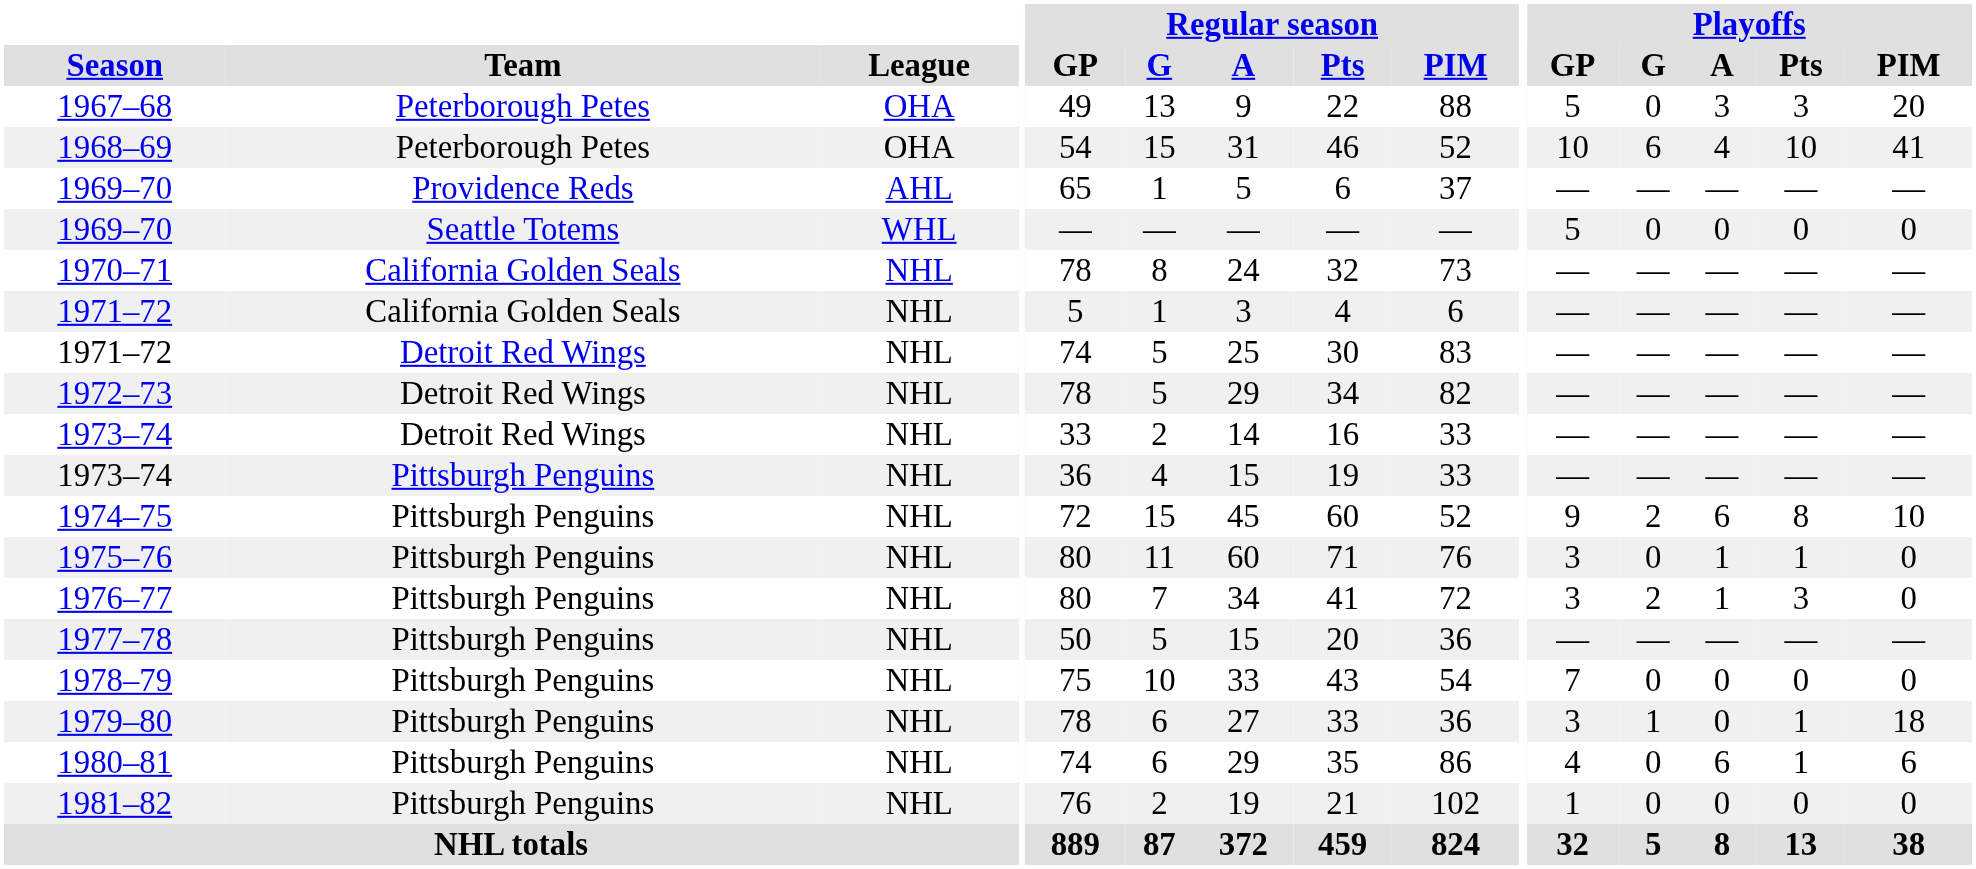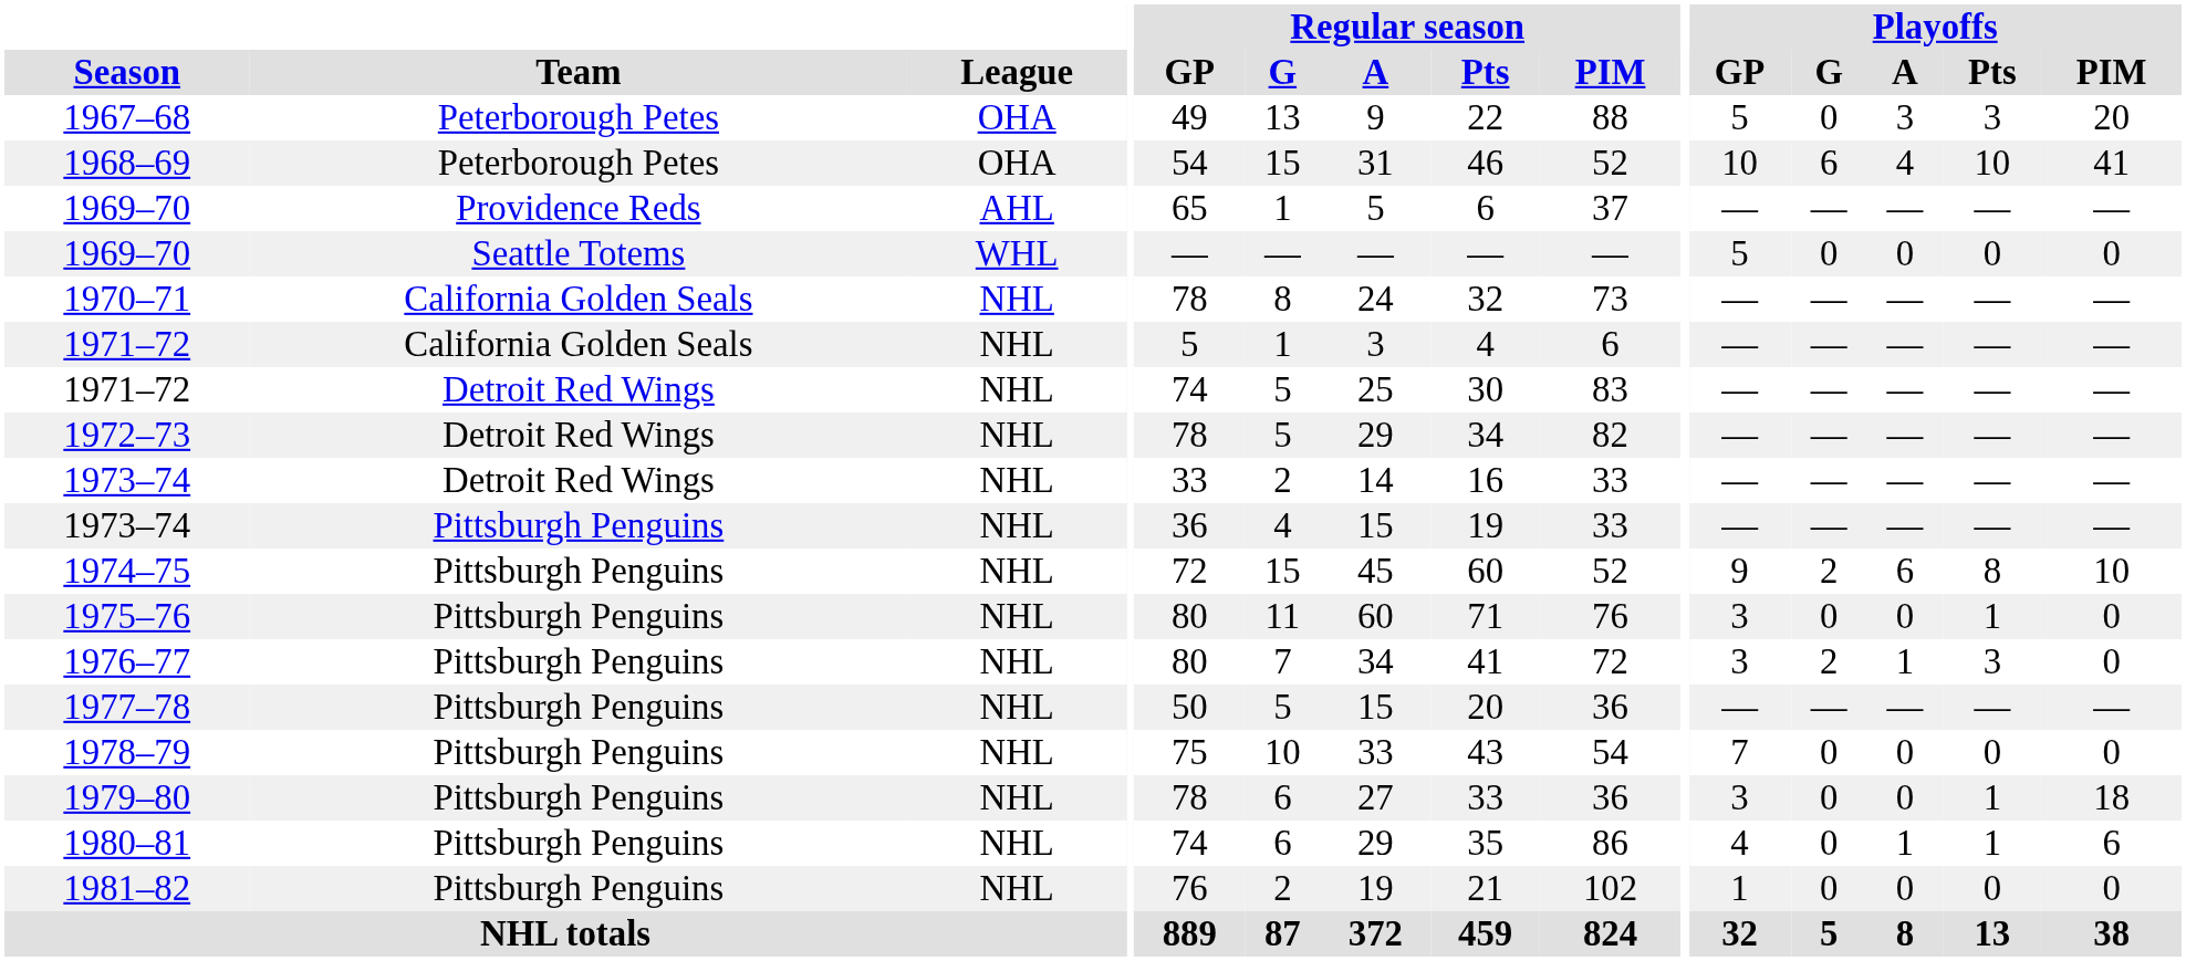 <table border="0" cellpadding="1" cellspacing="0" style="text-align:center; width:60em">
 <tr bgcolor="#e0e0e0">
 <th colspan="3" bgcolor="#ffffff"></th>
 <th rowspan="100" bgcolor="#ffffff"></th>
 <th colspan="5"><a href='#'>Regular season</a></th>
 <th rowspan="100" bgcolor="#ffffff"></th>
 <th colspan="5"><a href='#'>Playoffs</a></th>
 </tr>
 <tr bgcolor="#e0e0e0">
 <th><a href='#'>Season</a></th>
 <th>Team</th>
 <th>League</th>
 <th>GP</th>
 <th><a href='#'>G</a></th>
 <th><a href='#'>A</a></th>
 <th><a href='#'>Pts</a></th>
 <th><a href='#'>PIM</a></th>
 <th>GP</th>
 <th>G</th>
 <th>A</th>
 <th>Pts</th>
 <th>PIM</th>
 </tr>
 <tr>
 <td><a href='#'>1967–68</a></td>
 <td><a href='#'>Peterborough Petes</a></td>
 <td><a href='#'>OHA</a></td>
 <td>49</td>
 <td>13</td>
 <td>9</td>
 <td>22</td>
 <td>88</td>
 <td>5</td>
 <td>0</td>
 <td>3</td>
 <td>3</td>
 <td>20</td>
 </tr>
 <tr bgcolor="#f0f0f0">
 <td><a href='#'>1968–69</a></td>
 <td>Peterborough Petes</td>
 <td>OHA</td>
 <td>54</td>
 <td>15</td>
 <td>31</td>
 <td>46</td>
 <td>52</td>
 <td>10</td>
 <td>6</td>
 <td>4</td>
 <td>10</td>
 <td>41</td>
 </tr>
 <tr>
 <td><a href='#'>1969–70</a></td>
 <td><a href='#'>Providence Reds</a></td>
 <td><a href='#'>AHL</a></td>
 <td>65</td>
 <td>1</td>
 <td>5</td>
 <td>6</td>
 <td>37</td>
 <td>—</td>
 <td>—</td>
 <td>—</td>
 <td>—</td>
 <td>—</td>
 </tr>
 <tr bgcolor="#f0f0f0">
 <td><a href='#'>1969–70</a></td>
 <td><a href='#'>Seattle Totems</a></td>
 <td><a href='#'>WHL</a></td>
 <td>—</td>
 <td>—</td>
 <td>—</td>
 <td>—</td>
 <td>—</td>
 <td>5</td>
 <td>0</td>
 <td>0</td>
 <td>0</td>
 <td>0</td>
 </tr>
 <tr>
 <td><a href='#'>1970–71</a></td>
 <td><a href='#'>California Golden Seals</a></td>
 <td><a href='#'>NHL</a></td>
 <td>78</td>
 <td>8</td>
 <td>24</td>
 <td>32</td>
 <td>73</td>
 <td>—</td>
 <td>—</td>
 <td>—</td>
 <td>—</td>
 <td>—</td>
 </tr>
 <tr bgcolor="#f0f0f0">
 <td><a href='#'>1971–72</a></td>
 <td>California Golden Seals</td>
 <td>NHL</td>
 <td>5</td>
 <td>1</td>
 <td>3</td>
 <td>4</td>
 <td>6</td>
 <td>—</td>
 <td>—</td>
 <td>—</td>
 <td>—</td>
 <td>—</td>
 </tr>
 <tr>
 <td>1971–72</td>
 <td><a href='#'>Detroit Red Wings</a></td>
 <td>NHL</td>
 <td>74</td>
 <td>5</td>
 <td>25</td>
 <td>30</td>
 <td>83</td>
 <td>—</td>
 <td>—</td>
 <td>—</td>
 <td>—</td>
 <td>—</td>
 </tr>
 <tr bgcolor="#f0f0f0">
 <td><a href='#'>1972–73</a></td>
 <td>Detroit Red Wings</td>
 <td>NHL</td>
 <td>78</td>
 <td>5</td>
 <td>29</td>
 <td>34</td>
 <td>82</td>
 <td>—</td>
 <td>—</td>
 <td>—</td>
 <td>—</td>
 <td>—</td>
 </tr>
 <tr>
 <td><a href='#'>1973–74</a></td>
 <td>Detroit Red Wings</td>
 <td>NHL</td>
 <td>33</td>
 <td>2</td>
 <td>14</td>
 <td>16</td>
 <td>33</td>
 <td>—</td>
 <td>—</td>
 <td>—</td>
 <td>—</td>
 <td>—</td>
 </tr>
 <tr bgcolor="#f0f0f0">
 <td>1973–74</td>
 <td><a href='#'>Pittsburgh Penguins</a></td>
 <td>NHL</td>
 <td>36</td>
 <td>4</td>
 <td>15</td>
 <td>19</td>
 <td>33</td>
 <td>—</td>
 <td>—</td>
 <td>—</td>
 <td>—</td>
 <td>—</td>
 </tr>
 <tr>
 <td><a href='#'>1974–75</a></td>
 <td>Pittsburgh Penguins</td>
 <td>NHL</td>
 <td>72</td>
 <td>15</td>
 <td>45</td>
 <td>60</td>
 <td>52</td>
 <td>9</td>
 <td>2</td>
 <td>6</td>
 <td>8</td>
 <td>10</td>
 </tr>
 <tr bgcolor="#f0f0f0">
 <td><a href='#'>1975–76</a></td>
 <td>Pittsburgh Penguins</td>
 <td>NHL</td>
 <td>80</td>
 <td>11</td>
 <td>60</td>
 <td>71</td>
 <td>76</td>
 <td>3</td>
 <td>0</td>
-<td>1</td>
+<td>0</td>
 <td>1</td>
 <td>0</td>
 </tr>
 <tr>
 <td><a href='#'>1976–77</a></td>
 <td>Pittsburgh Penguins</td>
 <td>NHL</td>
 <td>80</td>
 <td>7</td>
 <td>34</td>
 <td>41</td>
 <td>72</td>
 <td>3</td>
 <td>2</td>
 <td>1</td>
 <td>3</td>
 <td>0</td>
 </tr>
 <tr bgcolor="#f0f0f0">
 <td><a href='#'>1977–78</a></td>
 <td>Pittsburgh Penguins</td>
 <td>NHL</td>
 <td>50</td>
 <td>5</td>
 <td>15</td>
 <td>20</td>
 <td>36</td>
 <td>—</td>
 <td>—</td>
 <td>—</td>
 <td>—</td>
 <td>—</td>
 </tr>
 <tr>
 <td><a href='#'>1978–79</a></td>
 <td>Pittsburgh Penguins</td>
 <td>NHL</td>
 <td>75</td>
 <td>10</td>
 <td>33</td>
 <td>43</td>
 <td>54</td>
 <td>7</td>
 <td>0</td>
 <td>0</td>
 <td>0</td>
 <td>0</td>
 </tr>
 <tr bgcolor="#f0f0f0">
 <td><a href='#'>1979–80</a></td>
 <td>Pittsburgh Penguins</td>
 <td>NHL</td>
 <td>78</td>
 <td>6</td>
 <td>27</td>
 <td>33</td>
 <td>36</td>
 <td>3</td>
-<td>1</td>
+<td>0</td>
 <td>0</td>
 <td>1</td>
 <td>18</td>
 </tr>
 <tr>
 <td><a href='#'>1980–81</a></td>
 <td>Pittsburgh Penguins</td>
 <td>NHL</td>
 <td>74</td>
 <td>6</td>
 <td>29</td>
 <td>35</td>
 <td>86</td>
 <td>4</td>
 <td>0</td>
-<td>6</td>
+<td>1</td>
 <td>1</td>
 <td>6</td>
 </tr>
 <tr bgcolor="#f0f0f0">
 <td><a href='#'>1981–82</a></td>
 <td>Pittsburgh Penguins</td>
 <td>NHL</td>
 <td>76</td>
 <td>2</td>
 <td>19</td>
 <td>21</td>
 <td>102</td>
 <td>1</td>
 <td>0</td>
 <td>0</td>
 <td>0</td>
 <td>0</td>
 </tr>
 <tr bgcolor="#e0e0e0">
 <th colspan="3">NHL totals</th>
 <th>889</th>
 <th>87</th>
 <th>372</th>
 <th>459</th>
 <th>824</th>
 <th>32</th>
 <th>5</th>
 <th>8</th>
 <th>13</th>
 <th>38</th>
 </tr>
 </table>
